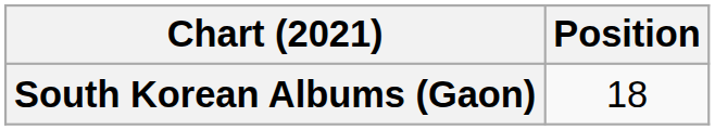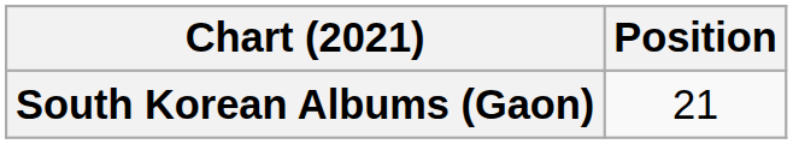 <table class="wikitable plainrowheaders" style="text-align:center">
 <tr>
 <th scope="col">Chart (2021)</th>
 <th scope="col">Position</th>
 </tr>
 <tr>
 <th scope="row">South Korean Albums (Gaon)</th>
-<td>18</td>
+<td>21</td>
 </tr>
 </table>
